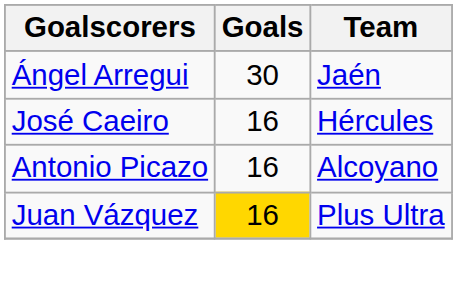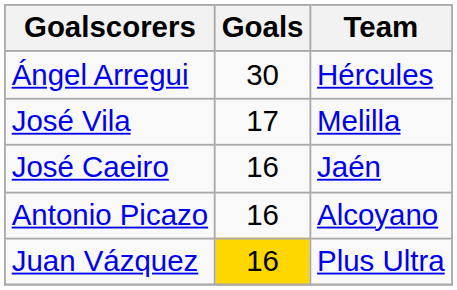 <table class="wikitable sortable" class="wikitable">
 <tr style="background:#ccc; text-align:center;">
 <th>Goalscorers</th>
 <th>Goals</th>
 <th>Team</th>
 </tr>
 <tr>
 <td> <a href='#'>Ángel Arregui</a></td>
 <td style="text-align:center;">30</td>
-<td><a href='#'>Jaén</a></td>
+<td><a href='#'>Hércules</a></td>
+</tr>
+<tr>
+<td> <a href='#'>José Vila</a></td>
+<td style="text-align:center;">17</td>
+<td><a href='#'>Melilla</a></td>
 </tr>
 <tr>
 <td> <a href='#'>José Caeiro</a></td>
 <td style="text-align:center;">16</td>
-<td><a href='#'>Hércules</a></td>
+<td><a href='#'>Jaén</a></td>
 </tr>
 <tr>
 <td> <a href='#'>Antonio Picazo</a></td>
 <td style="text-align:center;">16</td>
 <td><a href='#'>Alcoyano</a></td>
 </tr>
 <tr>
 <td> <a href='#'>Juan Vázquez</a></td>
 <td style="background: gold; text-align:center;">16</td>
 <td><a href='#'>Plus Ultra</a></td>
 </tr>
 <tr>
 </tr>
 </table>
